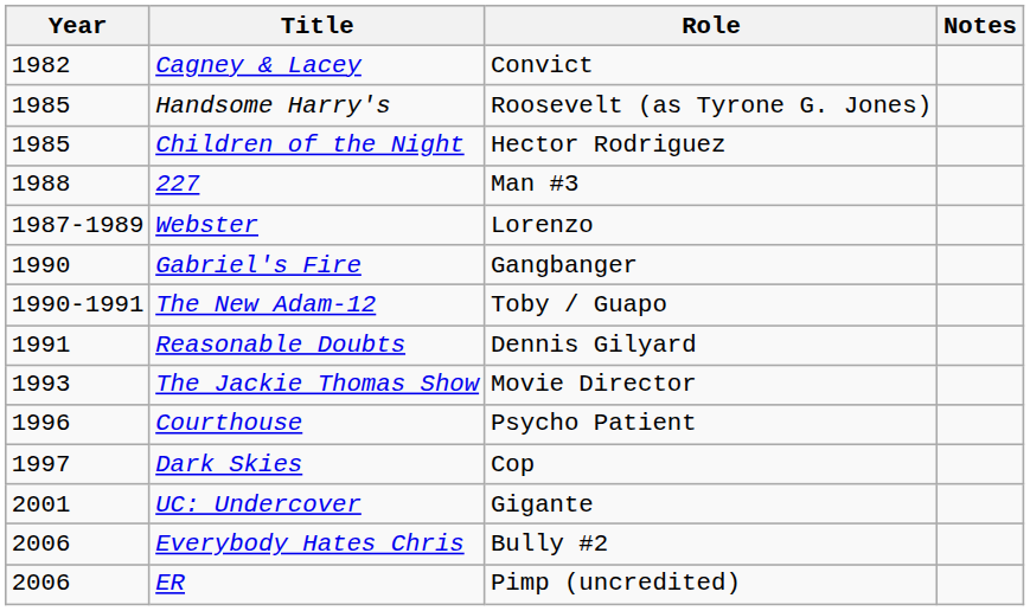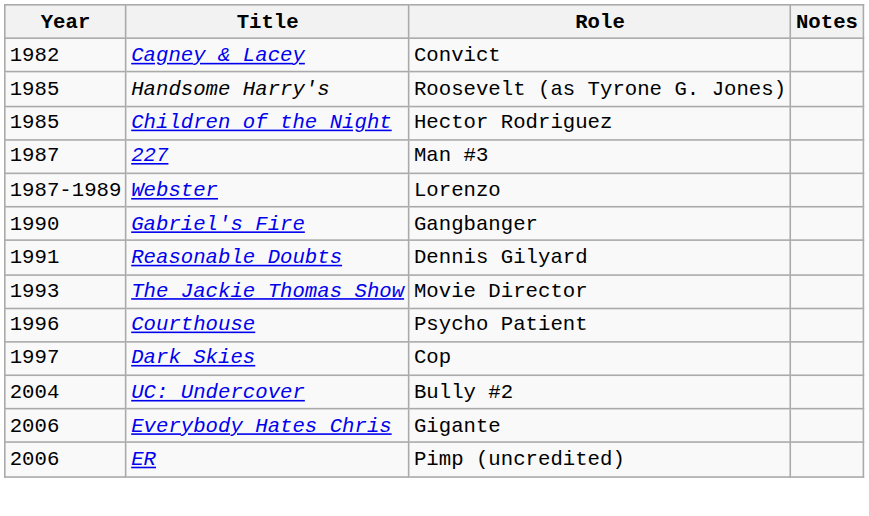 <table class="wikitable sortable">
 <tr>
 <th>Year</th>
 <th>Title</th>
 <th>Role</th>
 <th class="unsortable">Notes</th>
 </tr>
 <tr>
 <td>1982</td>
 <td><em><a href='#'>Cagney & Lacey</a></em></td>
 <td>Convict</td>
 <td></td>
 </tr>
 <tr>
 <td>1985</td>
 <td><em>Handsome Harry's</em></td>
 <td>Roosevelt (as Tyrone G. Jones)</td>
 <td></td>
 </tr>
 <tr>
 <td>1985</td>
 <td><em><a href='#'>Children of the Night</a></em></td>
 <td>Hector Rodriguez</td>
 <td></td>
 </tr>
 <tr>
-<td>1988</td>
+<td>1987</td>
 <td><em><a href='#'>227</a></em></td>
 <td>Man #3</td>
 <td></td>
 </tr>
 <tr>
 <td>1987-1989</td>
 <td><em><a href='#'>Webster</a></em></td>
 <td>Lorenzo</td>
 <td></td>
 </tr>
 <tr>
 <td>1990</td>
 <td><em><a href='#'>Gabriel's Fire</a></em></td>
 <td>Gangbanger</td>
-<td></td>
-</tr>
-<tr>
-<td>1990-1991</td>
-<td><em><a href='#'>The New Adam-12</a></em></td>
-<td>Toby / Guapo</td>
 <td></td>
 </tr>
 <tr>
 <td>1991</td>
 <td><em><a href='#'>Reasonable Doubts</a></em></td>
 <td>Dennis Gilyard</td>
 <td></td>
 </tr>
 <tr>
 <td>1993</td>
 <td><em><a href='#'>The Jackie Thomas Show</a></em></td>
 <td>Movie Director</td>
 <td></td>
 </tr>
 <tr>
 <td>1996</td>
 <td><em><a href='#'>Courthouse</a></em></td>
 <td>Psycho Patient</td>
 <td></td>
 </tr>
 <tr>
 <td>1997</td>
 <td><em><a href='#'>Dark Skies</a></em></td>
 <td>Cop</td>
 <td></td>
 </tr>
 <tr>
-<td>2001</td>
+<td>2004</td>
 <td><em><a href='#'>UC: Undercover</a></em></td>
-<td>Gigante</td>
+<td>Bully #2</td>
 <td></td>
 </tr>
 <tr>
 <td>2006</td>
 <td><em><a href='#'>Everybody Hates Chris</a></em></td>
-<td>Bully #2</td>
+<td>Gigante</td>
 <td></td>
 </tr>
 <tr>
 <td>2006</td>
 <td><em><a href='#'>ER</a></em></td>
 <td>Pimp (uncredited)</td>
 <td></td>
 </tr>
 </table>
